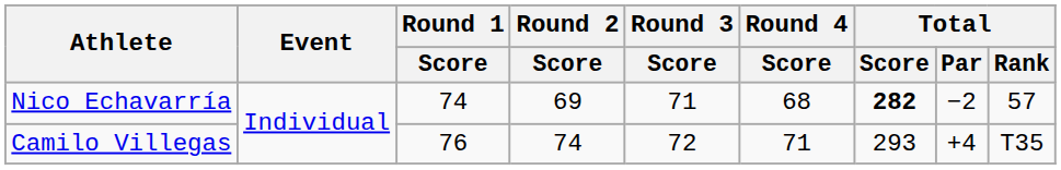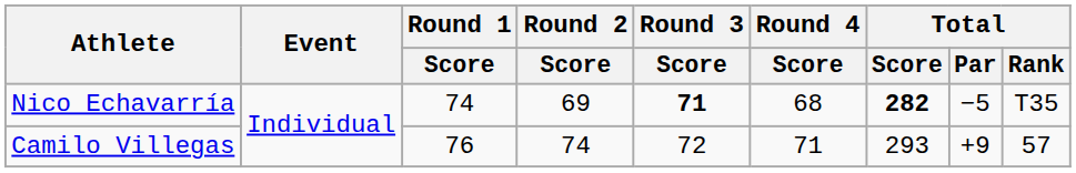 <table class=wikitable style=font-size:90%;text-align:center>
 <tr>
 <th rowspan=2>Athlete</th>
 <th rowspan=2>Event</th>
 <th>Round 1</th>
 <th>Round 2</th>
 <th>Round 3</th>
 <th>Round 4</th>
 <th colspan=3>Total</th>
 </tr>
 <tr style=font-size:95%>
 <th>Score</th>
 <th>Score</th>
 <th>Score</th>
 <th>Score</th>
 <th>Score</th>
 <th>Par</th>
 <th>Rank</th>
 </tr>
 <tr>
 <td align=left><a href='#'>Nico Echavarría</a></td>
 <td align=left rowspan=2><a href='#'>Individual</a></td>
 <td>74</td>
 <td>69</td>
-<td>71</td>
+<td><strong>71</strong></td>
 <td>68</td>
 <td><strong>282</strong></td>
-<td>−2</td>
-<td>57</td>
+<td>−5</td>
+<td>T35</td>
 </tr>
 <tr>
 <td align=left><a href='#'>Camilo Villegas</a></td>
 <td>76</td>
 <td>74</td>
 <td>72</td>
 <td>71</td>
 <td>293</td>
-<td>+4</td>
-<td>T35</td>
+<td>+9</td>
+<td>57</td>
 </tr>
 </table>
